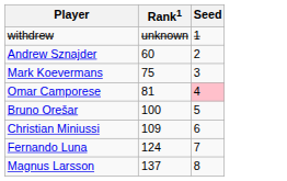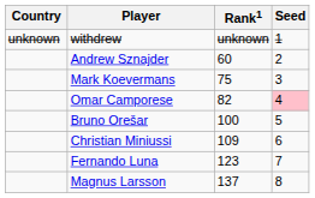 <table class="sortable wikitable">
 <tr>
+<th width="70">Country</th>
 <th width="175">Player</th>
 <th>Rank<sup>1</sup></th>
 <th>Seed</th>
 </tr>
 <tr>
+<td><s>unknown</s></td>
 <td><s>withdrew</s></td>
 <td><s>unknown</s></td>
 <td><s>1</s></td>
 </tr>
 <tr>
+<td></td>
 <td><a href='#'>Andrew Sznajder</a></td>
 <td>60</td>
 <td>2</td>
 </tr>
 <tr>
+<td></td>
 <td><a href='#'>Mark Koevermans</a></td>
 <td>75</td>
 <td>3</td>
 </tr>
 <tr>
+<td></td>
 <td><a href='#'>Omar Camporese</a></td>
-<td>81</td>
+<td>82</td>
 <td style="background: pink;">4</td>
 </tr>
 <tr>
+<td></td>
 <td><a href='#'>Bruno Orešar</a></td>
 <td>100</td>
 <td>5</td>
 </tr>
 <tr>
+<td></td>
 <td><a href='#'>Christian Miniussi</a></td>
 <td>109</td>
 <td>6</td>
 </tr>
 <tr>
+<td></td>
 <td><a href='#'>Fernando Luna</a></td>
-<td>124</td>
+<td>123</td>
 <td>7</td>
 </tr>
 <tr>
+<td></td>
 <td><a href='#'>Magnus Larsson</a></td>
 <td>137</td>
 <td>8</td>
 </tr>
 </table>
